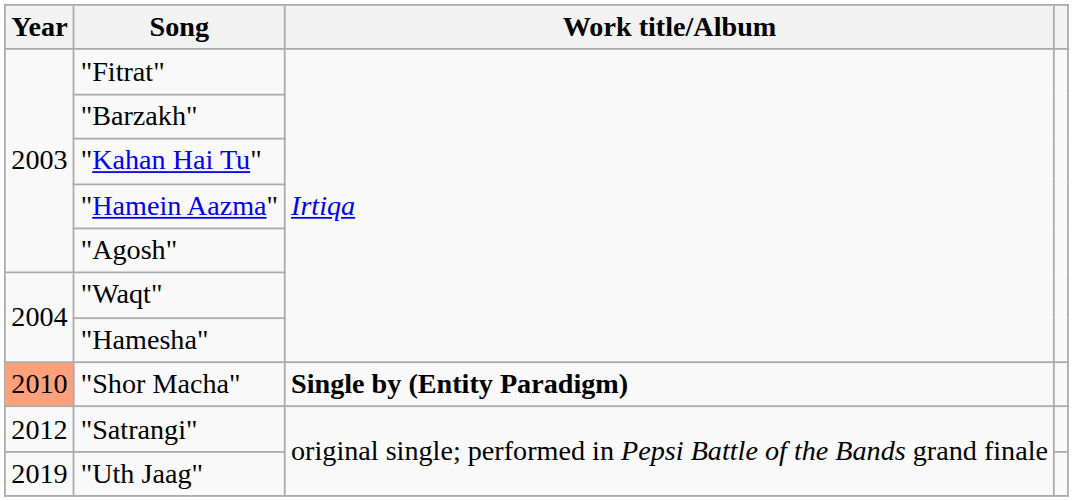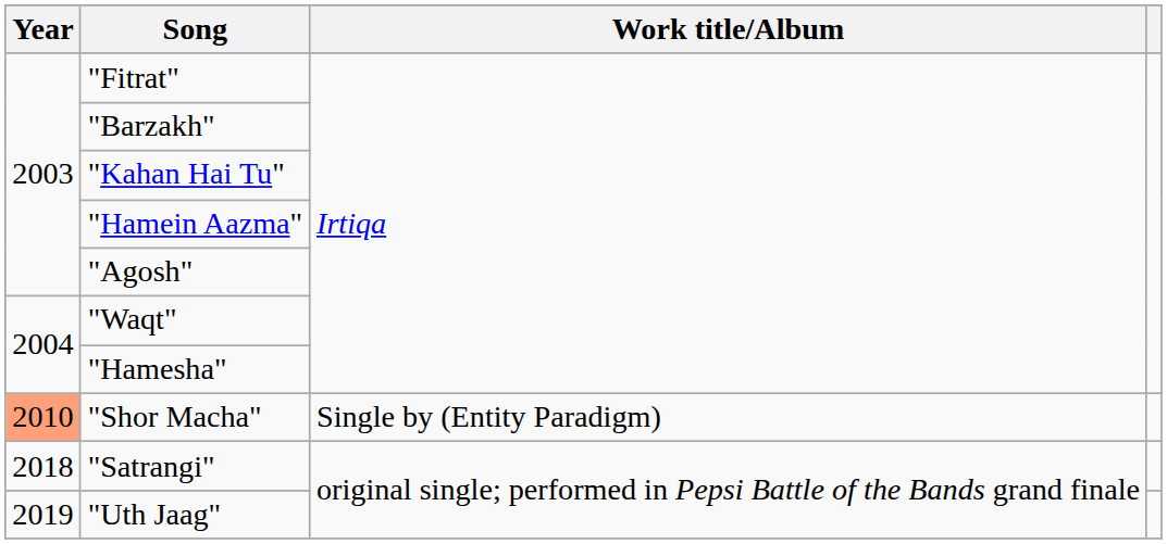 <table class="wikitable">
 <tr>
 <th>Year</th>
 <th>Song</th>
 <th>Work title/Album</th>
 <th></th>
 </tr>
 <tr>
 <td rowspan="5">2003</td>
 <td>"Fitrat"</td>
 <td rowspan="7"><em><a href='#'>Irtiqa</a></em></td>
 <td rowspan="7"><br></td>
 </tr>
 <tr>
 <td>"Barzakh"</td>
 </tr>
 <tr>
 <td>"<a href='#'>Kahan Hai Tu</a>"</td>
 </tr>
 <tr>
 <td>"<a href='#'>Hamein Aazma</a>"</td>
 </tr>
 <tr>
 <td>"Agosh"</td>
 </tr>
 <tr>
 <td rowspan="2">2004</td>
 <td>"Waqt"</td>
 </tr>
 <tr>
 <td>"Hamesha"</td>
 </tr>
 <tr>
 <td style="background: lightsalmon;">2010</td>
 <td>"Shor Macha"</td>
-<td><strong>Single by (Entity Paradigm)</strong></td>
+<td>Single by (Entity Paradigm)</td>
 <td></td>
 </tr>
 <tr>
-<td>2012</td>
+<td>2018</td>
 <td>"Satrangi"</td>
 <td rowspan="2">original single; performed in <em>Pepsi Battle of the Bands</em> grand finale</td>
 <td></td>
 </tr>
 <tr>
 <td>2019</td>
 <td>"Uth Jaag"</td>
 <td></td>
 </tr>
 </table>
